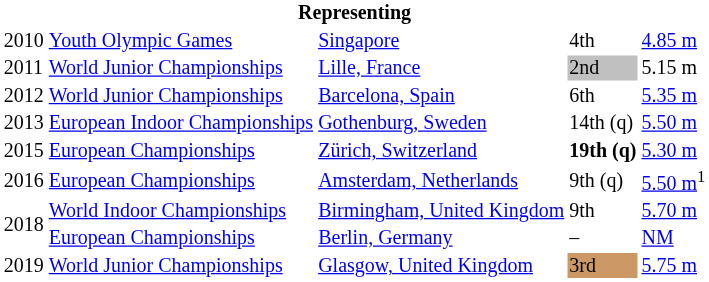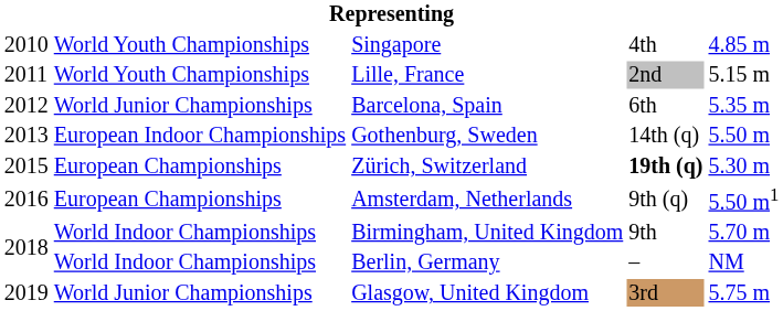 <table>
 <tr>
 <th colspan="6">Representing </th>
 </tr>
 <tr>
 <td>2010</td>
-<td><a href='#'>Youth Olympic Games</a></td>
+<td><a href='#'>World Youth Championships</a></td>
 <td><a href='#'>Singapore</a></td>
 <td>4th</td>
 <td><a href='#'>4.85 m</a></td>
 </tr>
 <tr>
 <td>2011</td>
-<td><a href='#'>World Junior Championships</a></td>
+<td><a href='#'>World Youth Championships</a></td>
 <td><a href='#'>Lille, France</a></td>
 <td bgcolor=silver>2nd</td>
 <td>5.15 m</td>
 </tr>
 <tr>
 <td>2012</td>
 <td><a href='#'>World Junior Championships</a></td>
 <td><a href='#'>Barcelona, Spain</a></td>
 <td>6th</td>
 <td><a href='#'>5.35 m</a></td>
 </tr>
 <tr>
 <td>2013</td>
 <td><a href='#'>European Indoor Championships</a></td>
 <td><a href='#'>Gothenburg, Sweden</a></td>
 <td>14th (q)</td>
 <td><a href='#'>5.50 m</a></td>
 </tr>
 <tr>
 <td>2015</td>
 <td><a href='#'>European Championships</a></td>
 <td><a href='#'>Zürich, Switzerland</a></td>
 <td><strong>19th (q)</strong></td>
 <td><a href='#'>5.30 m</a></td>
 </tr>
 <tr>
 <td>2016</td>
 <td><a href='#'>European Championships</a></td>
 <td><a href='#'>Amsterdam, Netherlands</a></td>
 <td>9th (q)</td>
 <td><a href='#'>5.50 m</a><sup>1</sup></td>
 </tr>
 <tr>
 <td rowspan=2>2018</td>
 <td><a href='#'>World Indoor Championships</a></td>
 <td><a href='#'>Birmingham, United Kingdom</a></td>
 <td>9th</td>
 <td><a href='#'>5.70 m</a></td>
 </tr>
 <tr>
-<td><a href='#'>European Championships</a></td>
+<td><a href='#'>World Indoor Championships</a></td>
 <td><a href='#'>Berlin, Germany</a></td>
 <td>–</td>
 <td><a href='#'>NM</a></td>
 </tr>
 <tr>
 <td>2019</td>
 <td><a href='#'>World Junior Championships</a></td>
 <td><a href='#'>Glasgow, United Kingdom</a></td>
 <td bgcolor=cc9966>3rd</td>
 <td><a href='#'>5.75 m</a></td>
 </tr>
 </table>
